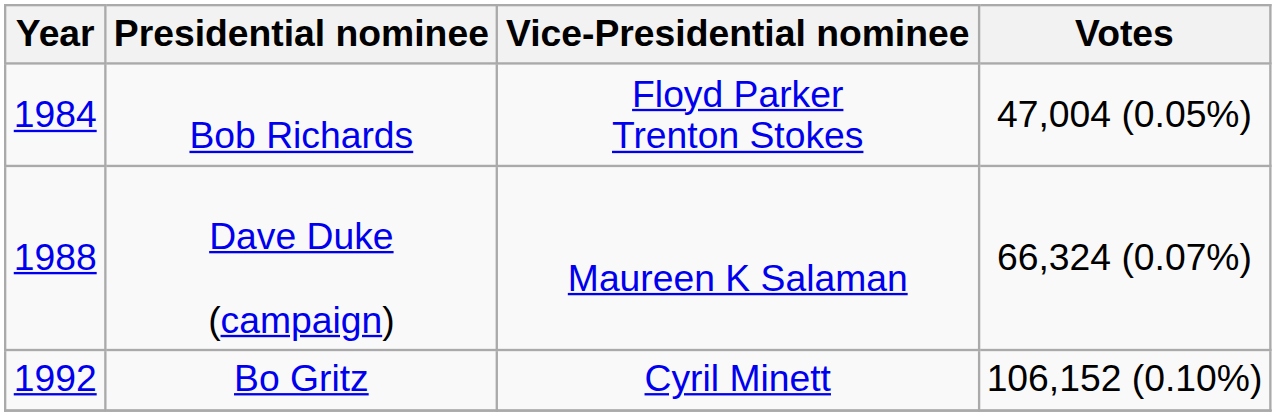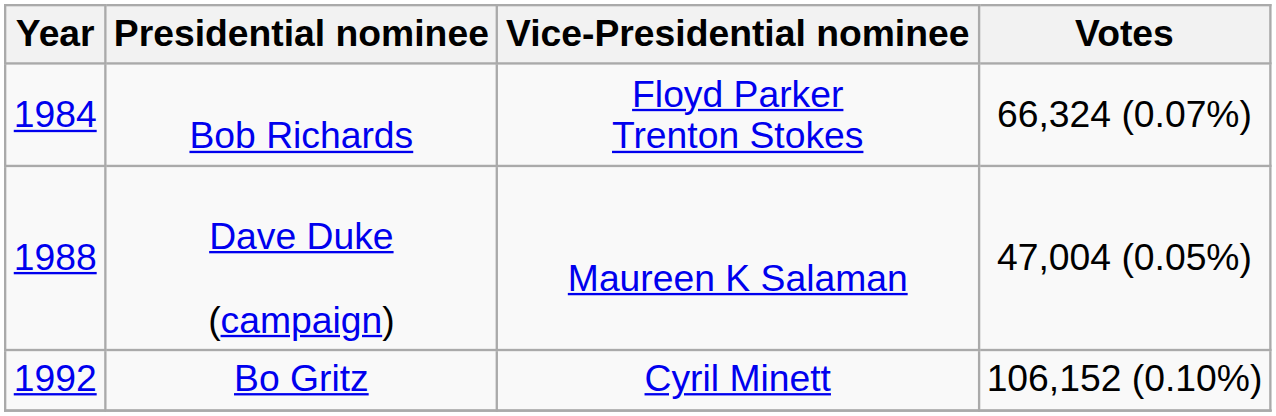 <table class="wikitable" style="text-align:center">
 <tr>
 <th>Year</th>
 <th>Presidential nominee</th>
 <th>Vice-Presidential nominee</th>
 <th>Votes</th>
 </tr>
 <tr>
 <td><a href='#'>1984</a></td>
 <td><br><a href='#'>Bob Richards</a></td>
 <td><a href='#'>Floyd Parker</a> <br> <a href='#'>Trenton Stokes</a></td>
-<td>47,004 (0.05%)</td>
+<td>66,324 (0.07%)</td>
 </tr>
 <tr>
 <td><a href='#'>1988</a></td>
 <td><br><a href='#'>Dave Duke</a><br><br>(<a href='#'>campaign</a>)</td>
 <td><br><a href='#'>Maureen K Salaman</a></td>
-<td>66,324 (0.07%)</td>
+<td>47,004 (0.05%)</td>
 </tr>
 <tr>
 <td><a href='#'>1992</a></td>
 <td><a href='#'>Bo Gritz</a></td>
 <td><a href='#'>Cyril Minett</a></td>
 <td>106,152 (0.10%)</td>
 </tr>
 <tr>
 </tr>
 </table>
